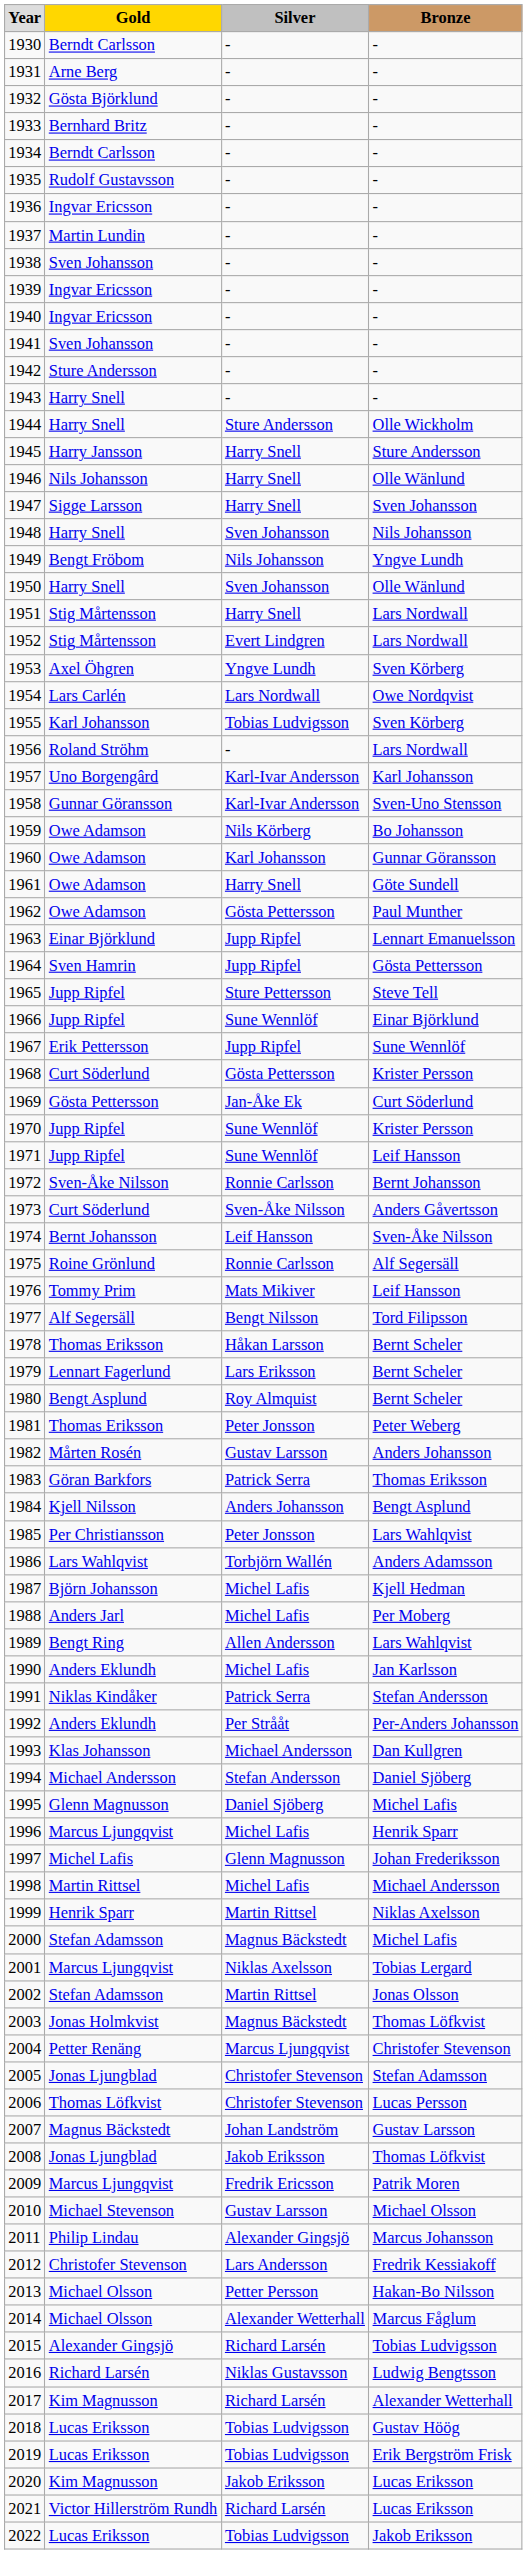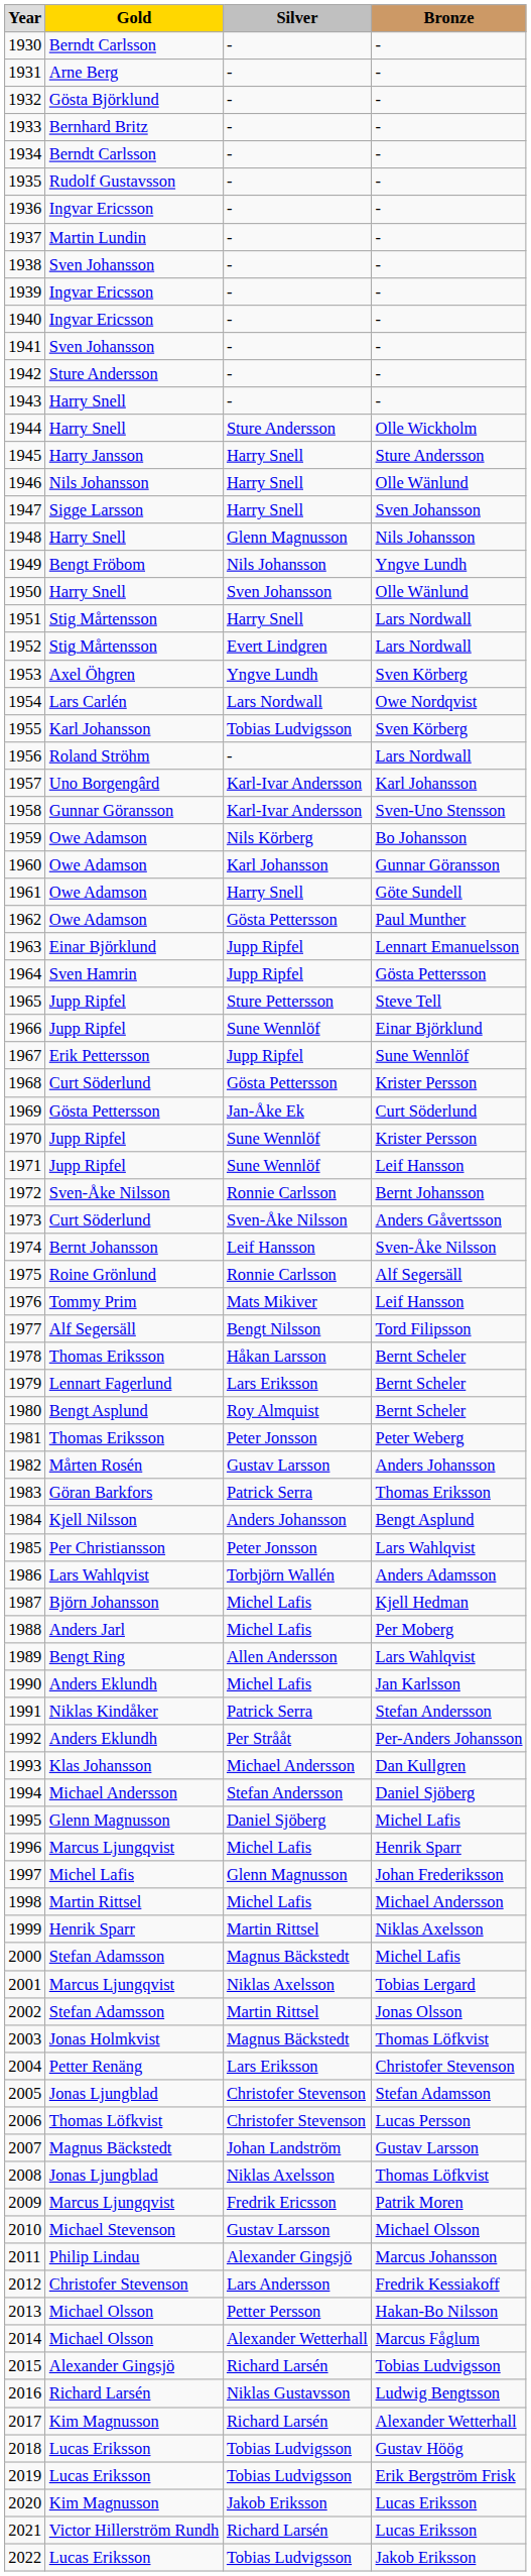 <table class="wikitable sortable alternance" style="font-size:95%">
 <tr style="text-align:center; background:#e4e4e4; font-weight:bold;">
 <td style="background:#ddd; ">Year</td>
 <td style="background:gold; ">Gold</td>
 <td style="background:silver; ">Silver</td>
 <td style="background:#c96; ">Bronze</td>
 </tr>
 <tr>
 <td>1930</td>
 <td><a href='#'>Berndt Carlsson</a></td>
 <td>-</td>
 <td>-</td>
 </tr>
 <tr>
 <td>1931</td>
 <td><a href='#'>Arne Berg</a></td>
 <td>-</td>
 <td>-</td>
 </tr>
 <tr>
 <td>1932</td>
 <td><a href='#'>Gösta Björklund</a></td>
 <td>-</td>
 <td>-</td>
 </tr>
 <tr>
 <td>1933</td>
 <td><a href='#'>Bernhard Britz</a></td>
 <td>-</td>
 <td>-</td>
 </tr>
 <tr>
 <td>1934</td>
 <td><a href='#'>Berndt Carlsson</a></td>
 <td>-</td>
 <td>-</td>
 </tr>
 <tr>
 <td>1935</td>
 <td><a href='#'>Rudolf Gustavsson</a></td>
 <td>-</td>
 <td>-</td>
 </tr>
 <tr>
 <td>1936</td>
 <td><a href='#'>Ingvar Ericsson</a></td>
 <td>-</td>
 <td>-</td>
 </tr>
 <tr>
 <td>1937</td>
 <td><a href='#'>Martin Lundin</a></td>
 <td>-</td>
 <td>-</td>
 </tr>
 <tr>
 <td>1938</td>
 <td><a href='#'>Sven Johansson</a></td>
 <td>-</td>
 <td>-</td>
 </tr>
 <tr>
 <td>1939</td>
 <td><a href='#'>Ingvar Ericsson</a></td>
 <td>-</td>
 <td>-</td>
 </tr>
 <tr>
 <td>1940</td>
 <td><a href='#'>Ingvar Ericsson</a></td>
 <td>-</td>
 <td>-</td>
 </tr>
 <tr>
 <td>1941</td>
 <td><a href='#'>Sven Johansson</a></td>
 <td>-</td>
 <td>-</td>
 </tr>
 <tr>
 <td>1942</td>
 <td><a href='#'>Sture Andersson</a></td>
 <td>-</td>
 <td>-</td>
 </tr>
 <tr>
 <td>1943</td>
 <td><a href='#'>Harry Snell</a></td>
 <td>-</td>
 <td>-</td>
 </tr>
 <tr>
 <td>1944</td>
 <td><a href='#'>Harry Snell</a></td>
 <td><a href='#'>Sture Andersson</a></td>
 <td><a href='#'>Olle Wickholm</a></td>
 </tr>
 <tr>
 <td>1945</td>
 <td><a href='#'>Harry Jansson</a></td>
 <td><a href='#'>Harry Snell</a></td>
 <td><a href='#'>Sture Andersson</a></td>
 </tr>
 <tr>
 <td>1946</td>
 <td><a href='#'>Nils Johansson</a></td>
 <td><a href='#'>Harry Snell</a></td>
 <td><a href='#'>Olle Wänlund</a></td>
 </tr>
 <tr>
 <td>1947</td>
 <td><a href='#'>Sigge Larsson</a></td>
 <td><a href='#'>Harry Snell</a></td>
 <td><a href='#'>Sven Johansson</a></td>
 </tr>
 <tr>
 <td>1948</td>
 <td><a href='#'>Harry Snell</a></td>
-<td><a href='#'>Sven Johansson</a></td>
+<td><a href='#'>Glenn Magnusson</a></td>
 <td><a href='#'>Nils Johansson</a></td>
 </tr>
 <tr>
 <td>1949</td>
 <td><a href='#'>Bengt Fröbom</a></td>
 <td><a href='#'>Nils Johansson</a></td>
 <td><a href='#'>Yngve Lundh</a></td>
 </tr>
 <tr>
 <td>1950</td>
 <td><a href='#'>Harry Snell</a></td>
 <td><a href='#'>Sven Johansson</a></td>
 <td><a href='#'>Olle Wänlund</a></td>
 </tr>
 <tr>
 <td>1951</td>
 <td><a href='#'>Stig Mårtensson</a></td>
 <td><a href='#'>Harry Snell</a></td>
 <td><a href='#'>Lars Nordwall</a></td>
 </tr>
 <tr>
 <td>1952</td>
 <td><a href='#'>Stig Mårtensson</a></td>
 <td><a href='#'>Evert Lindgren</a></td>
 <td><a href='#'>Lars Nordwall</a></td>
 </tr>
 <tr>
 <td>1953</td>
 <td><a href='#'>Axel Öhgren</a></td>
 <td><a href='#'>Yngve Lundh</a></td>
 <td><a href='#'>Sven Körberg</a></td>
 </tr>
 <tr>
 <td>1954</td>
 <td><a href='#'>Lars Carlén</a></td>
 <td><a href='#'>Lars Nordwall</a></td>
 <td><a href='#'>Owe Nordqvist</a></td>
 </tr>
 <tr>
 <td>1955</td>
 <td><a href='#'>Karl Johansson</a></td>
 <td><a href='#'>Tobias Ludvigsson</a></td>
 <td><a href='#'>Sven Körberg</a></td>
 </tr>
 <tr>
 <td>1956</td>
 <td><a href='#'>Roland Ströhm</a></td>
 <td>-</td>
 <td><a href='#'>Lars Nordwall</a></td>
 </tr>
 <tr>
 <td>1957</td>
 <td><a href='#'>Uno Borgengârd</a></td>
 <td><a href='#'>Karl-Ivar Andersson</a></td>
 <td><a href='#'>Karl Johansson</a></td>
 </tr>
 <tr>
 <td>1958</td>
 <td><a href='#'>Gunnar Göransson</a></td>
 <td><a href='#'>Karl-Ivar Andersson</a></td>
 <td><a href='#'>Sven-Uno Stensson</a></td>
 </tr>
 <tr>
 <td>1959</td>
 <td><a href='#'>Owe Adamson</a></td>
 <td><a href='#'>Nils Körberg</a></td>
 <td><a href='#'>Bo Johansson</a></td>
 </tr>
 <tr>
 <td>1960</td>
 <td><a href='#'>Owe Adamson</a></td>
 <td><a href='#'>Karl Johansson</a></td>
 <td><a href='#'>Gunnar Göransson</a></td>
 </tr>
 <tr>
 <td>1961</td>
 <td><a href='#'>Owe Adamson</a></td>
 <td><a href='#'>Harry Snell</a></td>
 <td><a href='#'>Göte Sundell</a></td>
 </tr>
 <tr>
 <td>1962</td>
 <td><a href='#'>Owe Adamson</a></td>
 <td><a href='#'>Gösta Pettersson</a></td>
 <td><a href='#'>Paul Munther</a></td>
 </tr>
 <tr>
 <td>1963</td>
 <td><a href='#'>Einar Björklund</a></td>
 <td><a href='#'>Jupp Ripfel</a></td>
 <td><a href='#'>Lennart Emanuelsson</a></td>
 </tr>
 <tr>
 <td>1964</td>
 <td><a href='#'>Sven Hamrin</a></td>
 <td><a href='#'>Jupp Ripfel</a></td>
 <td><a href='#'>Gösta Pettersson</a></td>
 </tr>
 <tr>
 <td>1965</td>
 <td><a href='#'>Jupp Ripfel</a></td>
 <td><a href='#'>Sture Pettersson</a></td>
 <td><a href='#'>Steve Tell</a></td>
 </tr>
 <tr>
 <td>1966</td>
 <td><a href='#'>Jupp Ripfel</a></td>
 <td><a href='#'>Sune Wennlöf</a></td>
 <td><a href='#'>Einar Björklund</a></td>
 </tr>
 <tr>
 <td>1967</td>
 <td><a href='#'>Erik Pettersson</a></td>
 <td><a href='#'>Jupp Ripfel</a></td>
 <td><a href='#'>Sune Wennlöf</a></td>
 </tr>
 <tr>
 <td>1968</td>
 <td><a href='#'>Curt Söderlund</a></td>
 <td><a href='#'>Gösta Pettersson</a></td>
 <td><a href='#'>Krister Persson</a></td>
 </tr>
 <tr>
 <td>1969</td>
 <td><a href='#'>Gösta Pettersson</a></td>
 <td><a href='#'>Jan-Åke Ek</a></td>
 <td><a href='#'>Curt Söderlund</a></td>
 </tr>
 <tr>
 <td>1970</td>
 <td><a href='#'>Jupp Ripfel</a></td>
 <td><a href='#'>Sune Wennlöf</a></td>
 <td><a href='#'>Krister Persson</a></td>
 </tr>
 <tr>
 <td>1971</td>
 <td><a href='#'>Jupp Ripfel</a></td>
 <td><a href='#'>Sune Wennlöf</a></td>
 <td><a href='#'>Leif Hansson</a></td>
 </tr>
 <tr>
 <td>1972</td>
 <td><a href='#'>Sven-Åke Nilsson</a></td>
 <td><a href='#'>Ronnie Carlsson</a></td>
 <td><a href='#'>Bernt Johansson</a></td>
 </tr>
 <tr>
 <td>1973</td>
 <td><a href='#'>Curt Söderlund</a></td>
 <td><a href='#'>Sven-Åke Nilsson</a></td>
 <td><a href='#'>Anders Gåvertsson</a></td>
 </tr>
 <tr>
 <td>1974</td>
 <td><a href='#'>Bernt Johansson</a></td>
 <td><a href='#'>Leif Hansson</a></td>
 <td><a href='#'>Sven-Åke Nilsson</a></td>
 </tr>
 <tr>
 <td>1975</td>
 <td><a href='#'>Roine Grönlund</a></td>
 <td><a href='#'>Ronnie Carlsson</a></td>
 <td><a href='#'>Alf Segersäll</a></td>
 </tr>
 <tr>
 <td>1976</td>
 <td><a href='#'>Tommy Prim</a></td>
 <td><a href='#'>Mats Mikiver</a></td>
 <td><a href='#'>Leif Hansson</a></td>
 </tr>
 <tr>
 <td>1977</td>
 <td><a href='#'>Alf Segersäll</a></td>
 <td><a href='#'>Bengt Nilsson</a></td>
 <td><a href='#'>Tord Filipsson</a></td>
 </tr>
 <tr>
 <td>1978</td>
 <td><a href='#'>Thomas Eriksson</a></td>
 <td><a href='#'>Håkan Larsson</a></td>
 <td><a href='#'>Bernt Scheler</a></td>
 </tr>
 <tr>
 <td>1979</td>
 <td><a href='#'>Lennart Fagerlund</a></td>
 <td><a href='#'>Lars Eriksson</a></td>
 <td><a href='#'>Bernt Scheler</a></td>
 </tr>
 <tr>
 <td>1980</td>
 <td><a href='#'>Bengt Asplund</a></td>
 <td><a href='#'>Roy Almquist</a></td>
 <td><a href='#'>Bernt Scheler</a></td>
 </tr>
 <tr>
 <td>1981</td>
 <td><a href='#'>Thomas Eriksson</a></td>
 <td><a href='#'>Peter Jonsson</a></td>
 <td><a href='#'>Peter Weberg</a></td>
 </tr>
 <tr>
 <td>1982</td>
 <td><a href='#'>Mårten Rosén</a></td>
 <td><a href='#'>Gustav Larsson</a></td>
 <td><a href='#'>Anders Johansson</a></td>
 </tr>
 <tr>
 <td>1983</td>
 <td><a href='#'>Göran Barkfors</a></td>
 <td><a href='#'>Patrick Serra</a></td>
 <td><a href='#'>Thomas Eriksson</a></td>
 </tr>
 <tr>
 <td>1984</td>
 <td><a href='#'>Kjell Nilsson</a></td>
 <td><a href='#'>Anders Johansson</a></td>
 <td><a href='#'>Bengt Asplund</a></td>
 </tr>
 <tr>
 <td>1985</td>
 <td><a href='#'>Per Christiansson</a></td>
 <td><a href='#'>Peter Jonsson</a></td>
 <td><a href='#'>Lars Wahlqvist</a></td>
 </tr>
 <tr>
 <td>1986</td>
 <td><a href='#'>Lars Wahlqvist</a></td>
 <td><a href='#'>Torbjörn Wallén</a></td>
 <td><a href='#'>Anders Adamsson</a></td>
 </tr>
 <tr>
 <td>1987</td>
 <td><a href='#'>Björn Johansson</a></td>
 <td><a href='#'>Michel Lafis</a></td>
 <td><a href='#'>Kjell Hedman</a></td>
 </tr>
 <tr>
 <td>1988</td>
 <td><a href='#'>Anders Jarl</a></td>
 <td><a href='#'>Michel Lafis</a></td>
 <td><a href='#'>Per Moberg</a></td>
 </tr>
 <tr>
 <td>1989</td>
 <td><a href='#'>Bengt Ring</a></td>
 <td><a href='#'>Allen Andersson</a></td>
 <td><a href='#'>Lars Wahlqvist</a></td>
 </tr>
 <tr>
 <td>1990</td>
 <td><a href='#'>Anders Eklundh</a></td>
 <td><a href='#'>Michel Lafis</a></td>
 <td><a href='#'>Jan Karlsson</a></td>
 </tr>
 <tr>
 <td>1991</td>
 <td><a href='#'>Niklas Kindåker</a></td>
 <td><a href='#'>Patrick Serra</a></td>
 <td><a href='#'>Stefan Andersson</a></td>
 </tr>
 <tr>
 <td>1992</td>
 <td><a href='#'>Anders Eklundh</a></td>
 <td><a href='#'>Per Strååt</a></td>
 <td><a href='#'>Per-Anders Johansson</a></td>
 </tr>
 <tr>
 <td>1993</td>
 <td><a href='#'>Klas Johansson</a></td>
 <td><a href='#'>Michael Andersson</a></td>
 <td><a href='#'>Dan Kullgren</a></td>
 </tr>
 <tr>
 <td>1994</td>
 <td><a href='#'>Michael Andersson</a></td>
 <td><a href='#'>Stefan Andersson</a></td>
 <td><a href='#'>Daniel Sjöberg</a></td>
 </tr>
 <tr>
 <td>1995</td>
 <td><a href='#'>Glenn Magnusson</a></td>
 <td><a href='#'>Daniel Sjöberg</a></td>
 <td><a href='#'>Michel Lafis</a></td>
 </tr>
 <tr>
 <td>1996</td>
 <td><a href='#'>Marcus Ljungqvist</a></td>
 <td><a href='#'>Michel Lafis</a></td>
 <td><a href='#'>Henrik Sparr</a></td>
 </tr>
 <tr>
 <td>1997</td>
 <td><a href='#'>Michel Lafis</a></td>
 <td><a href='#'>Glenn Magnusson</a></td>
 <td><a href='#'>Johan Frederiksson</a></td>
 </tr>
 <tr>
 <td>1998</td>
 <td><a href='#'>Martin Rittsel</a></td>
 <td><a href='#'>Michel Lafis</a></td>
 <td><a href='#'>Michael Andersson</a></td>
 </tr>
 <tr>
 <td>1999</td>
 <td><a href='#'>Henrik Sparr</a></td>
 <td><a href='#'>Martin Rittsel</a></td>
 <td><a href='#'>Niklas Axelsson</a></td>
 </tr>
 <tr>
 <td>2000</td>
 <td><a href='#'>Stefan Adamsson</a></td>
 <td><a href='#'>Magnus Bäckstedt</a></td>
 <td><a href='#'>Michel Lafis</a></td>
 </tr>
 <tr>
 <td>2001</td>
 <td><a href='#'>Marcus Ljungqvist</a></td>
 <td><a href='#'>Niklas Axelsson</a></td>
 <td><a href='#'>Tobias Lergard</a></td>
 </tr>
 <tr>
 <td>2002</td>
 <td><a href='#'>Stefan Adamsson</a></td>
 <td><a href='#'>Martin Rittsel</a></td>
 <td><a href='#'>Jonas Olsson</a></td>
 </tr>
 <tr>
 <td>2003</td>
 <td><a href='#'>Jonas Holmkvist</a></td>
 <td><a href='#'>Magnus Bäckstedt</a></td>
 <td><a href='#'>Thomas Löfkvist</a></td>
 </tr>
 <tr>
 <td>2004</td>
 <td><a href='#'>Petter Renäng</a></td>
-<td><a href='#'>Marcus Ljungqvist</a></td>
+<td><a href='#'>Lars Eriksson</a></td>
 <td><a href='#'>Christofer Stevenson</a></td>
 </tr>
 <tr>
 <td>2005</td>
 <td><a href='#'>Jonas Ljungblad</a></td>
 <td><a href='#'>Christofer Stevenson</a></td>
 <td><a href='#'>Stefan Adamsson</a></td>
 </tr>
 <tr>
 <td>2006</td>
 <td><a href='#'>Thomas Löfkvist</a></td>
 <td><a href='#'>Christofer Stevenson</a></td>
 <td><a href='#'>Lucas Persson</a></td>
 </tr>
 <tr>
 <td>2007</td>
 <td><a href='#'>Magnus Bäckstedt</a></td>
 <td><a href='#'>Johan Landström</a></td>
 <td><a href='#'>Gustav Larsson</a></td>
 </tr>
 <tr>
 <td>2008</td>
 <td><a href='#'>Jonas Ljungblad</a></td>
-<td><a href='#'>Jakob Eriksson</a></td>
+<td><a href='#'>Niklas Axelsson</a></td>
 <td><a href='#'>Thomas Löfkvist</a></td>
 </tr>
 <tr>
 <td>2009</td>
 <td><a href='#'>Marcus Ljungqvist</a></td>
 <td><a href='#'>Fredrik Ericsson</a></td>
 <td><a href='#'>Patrik Moren</a></td>
 </tr>
 <tr>
 <td>2010</td>
 <td><a href='#'>Michael Stevenson</a></td>
 <td><a href='#'>Gustav Larsson</a></td>
 <td><a href='#'>Michael Olsson</a></td>
 </tr>
 <tr>
 <td>2011</td>
 <td><a href='#'>Philip Lindau</a></td>
 <td><a href='#'>Alexander Gingsjö</a></td>
 <td><a href='#'>Marcus Johansson</a></td>
 </tr>
 <tr>
 <td>2012</td>
 <td><a href='#'>Christofer Stevenson</a></td>
 <td><a href='#'>Lars Andersson</a></td>
 <td><a href='#'>Fredrik Kessiakoff</a></td>
 </tr>
 <tr>
 <td>2013</td>
 <td><a href='#'>Michael Olsson</a></td>
 <td><a href='#'>Petter Persson</a></td>
 <td><a href='#'>Hakan-Bo Nilsson</a></td>
 </tr>
 <tr>
 <td>2014</td>
 <td><a href='#'>Michael Olsson</a></td>
 <td><a href='#'>Alexander Wetterhall</a></td>
 <td><a href='#'>Marcus Fåglum</a></td>
 </tr>
 <tr>
 <td>2015</td>
 <td><a href='#'>Alexander Gingsjö</a></td>
 <td><a href='#'>Richard Larsén</a></td>
 <td><a href='#'>Tobias Ludvigsson</a></td>
 </tr>
 <tr>
 <td>2016</td>
 <td><a href='#'>Richard Larsén</a></td>
 <td><a href='#'>Niklas Gustavsson</a></td>
 <td><a href='#'>Ludwig Bengtsson</a></td>
 </tr>
 <tr>
 <td>2017</td>
 <td><a href='#'>Kim Magnusson</a></td>
 <td><a href='#'>Richard Larsén</a></td>
 <td><a href='#'>Alexander Wetterhall</a></td>
 </tr>
 <tr>
 <td>2018</td>
 <td><a href='#'>Lucas Eriksson</a></td>
 <td><a href='#'>Tobias Ludvigsson</a></td>
 <td><a href='#'>Gustav Höög</a></td>
 </tr>
 <tr>
 <td>2019</td>
 <td><a href='#'>Lucas Eriksson</a></td>
 <td><a href='#'>Tobias Ludvigsson</a></td>
 <td><a href='#'>Erik Bergström Frisk</a></td>
 </tr>
 <tr>
 <td>2020</td>
 <td><a href='#'>Kim Magnusson</a></td>
 <td><a href='#'>Jakob Eriksson</a></td>
 <td><a href='#'>Lucas Eriksson</a></td>
 </tr>
 <tr>
 <td>2021</td>
 <td><a href='#'>Victor Hillerström Rundh</a></td>
 <td><a href='#'>Richard Larsén</a></td>
 <td><a href='#'>Lucas Eriksson</a></td>
 </tr>
 <tr>
 <td>2022</td>
 <td><a href='#'>Lucas Eriksson</a></td>
 <td><a href='#'>Tobias Ludvigsson</a></td>
 <td><a href='#'>Jakob Eriksson</a></td>
 </tr>
 </table>
